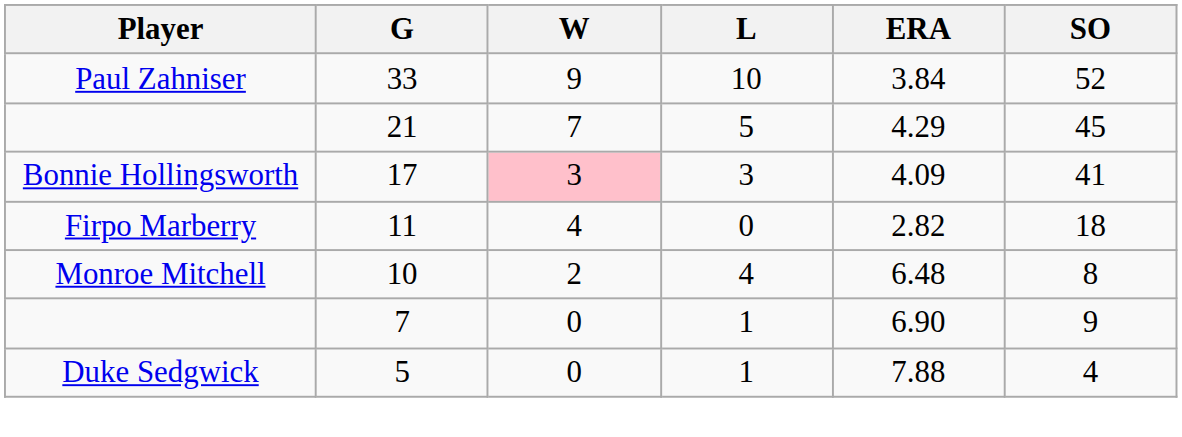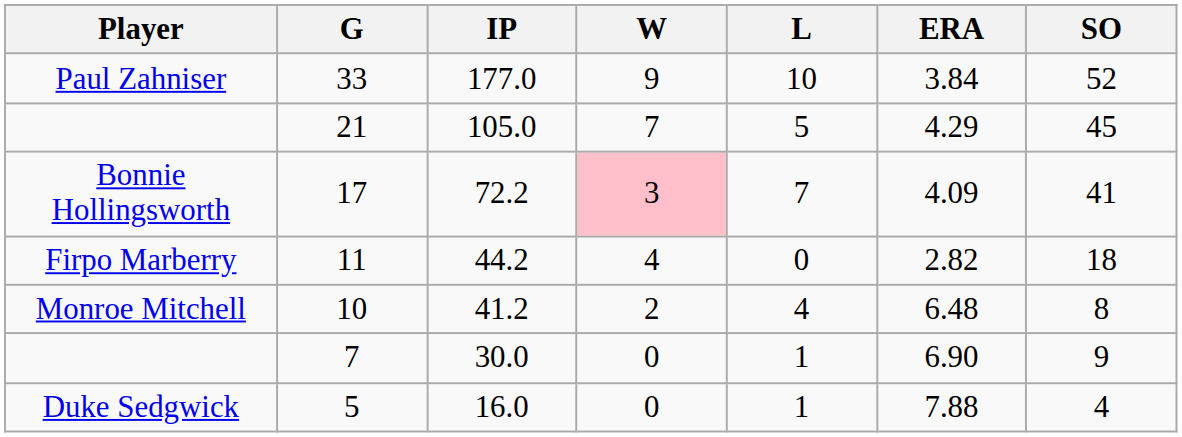 <table class="wikitable sortable">
 <tr>
 <th bgcolor="#DDDDFF" width="16%">Player</th>
 <th bgcolor="#DDDDFF" width="9%">G</th>
+<th bgcolor="#DDDDFF" width="9%">IP</th>
 <th bgcolor="#DDDDFF" width="9%">W</th>
 <th bgcolor="#DDDDFF" width="9%">L</th>
 <th bgcolor="#DDDDFF" width="9%">ERA</th>
 <th bgcolor="#DDDDFF" width="9%">SO</th>
 </tr>
 <tr align="center">
 <td><a href='#'>Paul Zahniser</a></td>
 <td>33</td>
+<td>177.0</td>
 <td>9</td>
 <td>10</td>
 <td>3.84</td>
 <td>52</td>
 </tr>
 <tr align="center">
 <td></td>
 <td>21</td>
+<td>105.0</td>
 <td>7</td>
 <td>5</td>
 <td>4.29</td>
 <td>45</td>
 </tr>
 <tr align="center">
 <td><a href='#'>Bonnie Hollingsworth</a></td>
 <td>17</td>
+<td>72.2</td>
 <td style="background: pink;">3</td>
-<td>3</td>
+<td>7</td>
 <td>4.09</td>
 <td>41</td>
 </tr>
 <tr align="center">
 <td><a href='#'>Firpo Marberry</a></td>
 <td>11</td>
+<td>44.2</td>
 <td>4</td>
 <td>0</td>
 <td>2.82</td>
 <td>18</td>
 </tr>
 <tr align="center">
 <td><a href='#'>Monroe Mitchell</a></td>
 <td>10</td>
+<td>41.2</td>
 <td>2</td>
 <td>4</td>
 <td>6.48</td>
 <td>8</td>
 </tr>
 <tr align="center">
 <td></td>
 <td>7</td>
+<td>30.0</td>
 <td>0</td>
 <td>1</td>
 <td>6.90</td>
 <td>9</td>
 </tr>
 <tr align="center">
 <td><a href='#'>Duke Sedgwick</a></td>
 <td>5</td>
+<td>16.0</td>
 <td>0</td>
 <td>1</td>
 <td>7.88</td>
 <td>4</td>
 </tr>
 </table>
